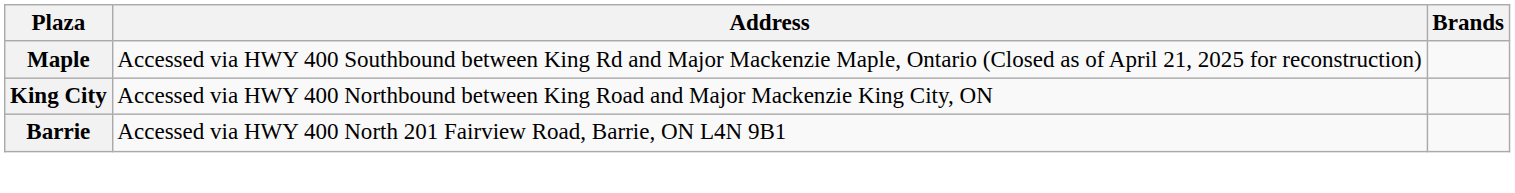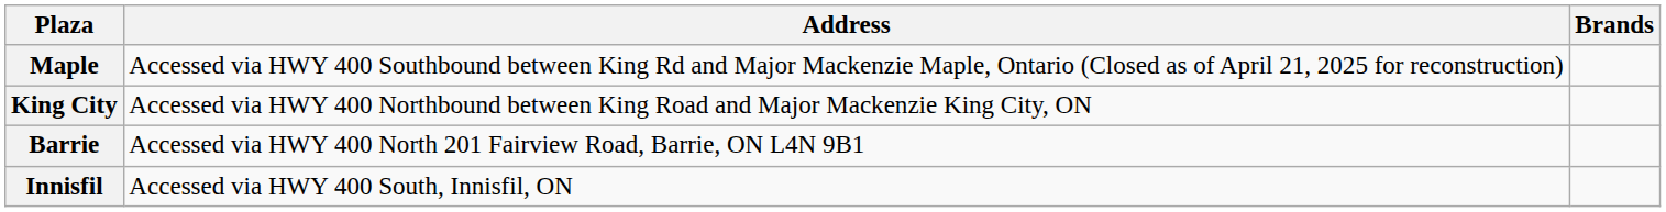 <table class="wikitable">
 <tr>
 <th scope="col">Plaza</th>
 <th scope="col">Address</th>
 <th scope="col">Brands</th>
 </tr>
 <tr>
 <th scope="row">Maple</th>
 <td>Accessed via HWY 400 Southbound between King Rd and Major Mackenzie Maple, Ontario (Closed as of April 21, 2025 for reconstruction)</td>
 <td></td>
 </tr>
 <tr>
 <th scope="row">King City</th>
 <td>Accessed via HWY 400 Northbound between King Road and Major Mackenzie King City, ON</td>
 <td></td>
 </tr>
 <tr>
 <th scope="row">Barrie</th>
 <td>Accessed via HWY 400 North 201 Fairview Road, Barrie, ON L4N 9B1</td>
 <td></td>
 </tr>
+<tr>
+<th scope="row">Innisfil</th>
+<td>Accessed via HWY 400 South, Innisfil, ON</td>
+<td></td>
+</tr>
 </table>
